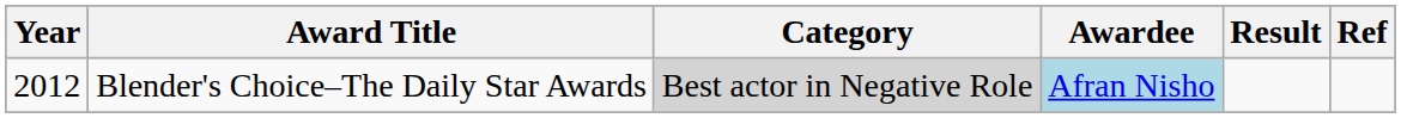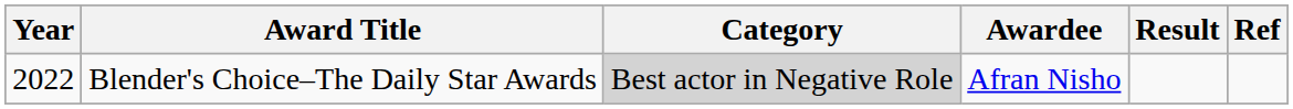 <table class="wikitable">
 <tr>
 <th>Year</th>
 <th>Award Title</th>
 <th>Category</th>
 <th>Awardee</th>
 <th>Result</th>
 <th>Ref</th>
 </tr>
 <tr>
-<td>2012</td>
+<td>2022</td>
 <td>Blender's Choice–The Daily Star Awards</td>
 <td style="background: lightgrey;">Best actor in Negative Role</td>
-<td style="background: lightblue;"><a href='#'>Afran Nisho</a></td>
+<td><a href='#'>Afran Nisho</a></td>
 <td></td>
 <td></td>
 </tr>
 </table>
